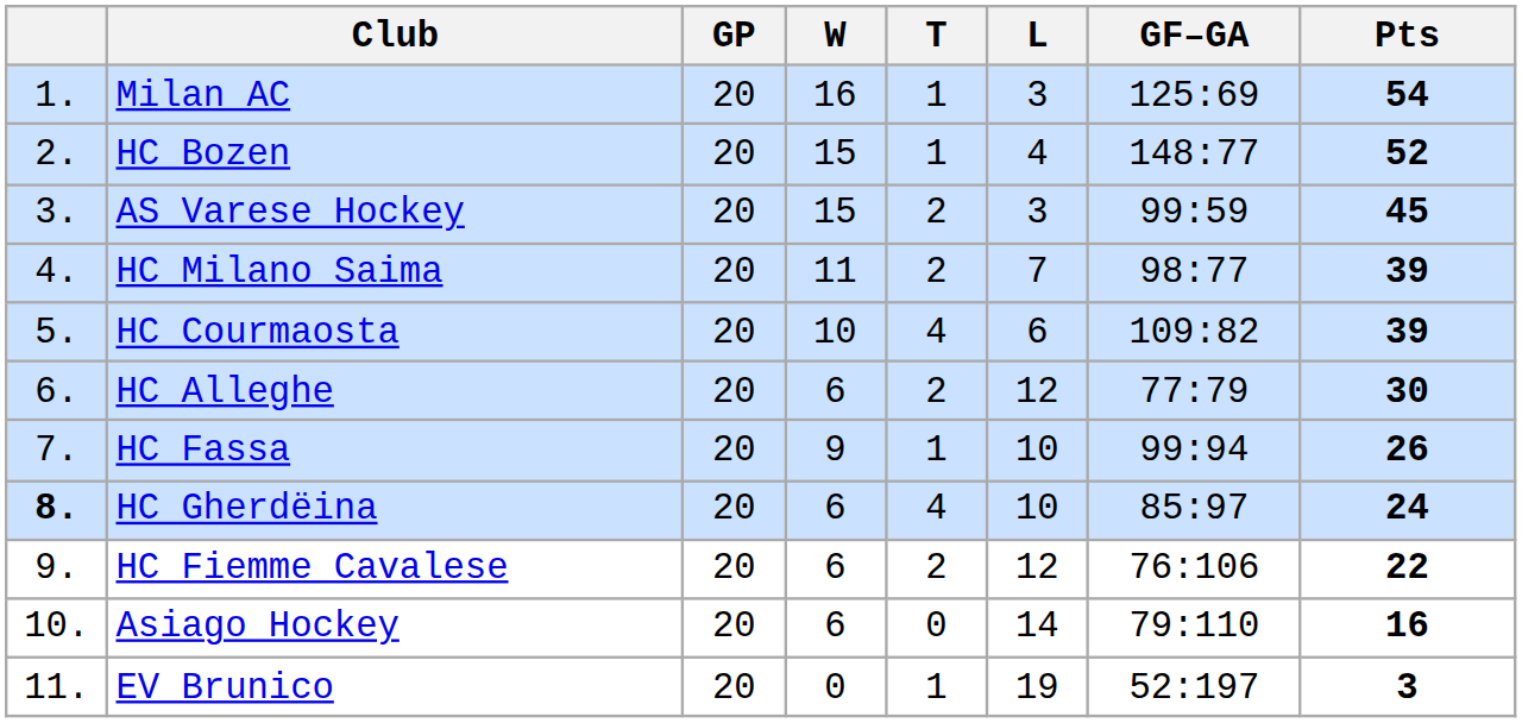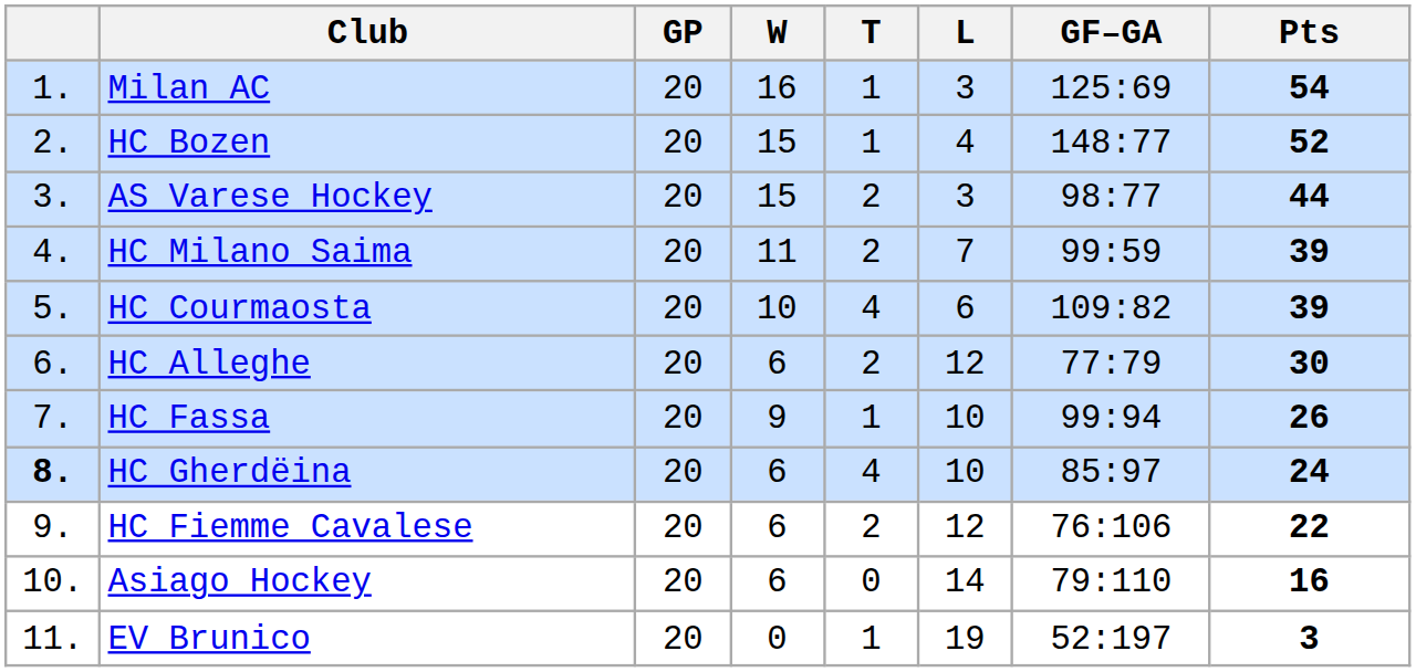 <table class="wikitable">
 <tr>
 <th width="30"></th>
 <th width="200">Club</th>
 <th width="30">GP</th>
 <th width="30">W</th>
 <th width="30">T</th>
 <th width="30">L</th>
 <th width="70">GF–GA</th>
 <th width="70">Pts</th>
 </tr>
 <tr bgcolor="#CAE1FF" align="center">
 <td>1.</td>
 <td align="left"><a href='#'>Milan AC</a></td>
 <td>20</td>
 <td>16</td>
 <td>1</td>
 <td>3</td>
 <td>125:69</td>
 <td><strong>54</strong></td>
 </tr>
 <tr bgcolor="#CAE1FF" align="center">
 <td>2.</td>
 <td align="left"><a href='#'>HC Bozen</a></td>
 <td>20</td>
 <td>15</td>
 <td>1</td>
 <td>4</td>
 <td>148:77</td>
 <td><strong>52</strong></td>
 </tr>
 <tr bgcolor="#CAE1FF" align="center">
 <td>3.</td>
 <td align="left"><a href='#'>AS Varese Hockey</a></td>
 <td>20</td>
 <td>15</td>
 <td>2</td>
 <td>3</td>
-<td>99:59</td>
-<td><strong>45</strong></td>
+<td>98:77</td>
+<td><strong>44</strong></td>
 </tr>
 <tr bgcolor="#CAE1FF" align="center">
 <td>4.</td>
 <td align="left"><a href='#'>HC Milano Saima</a></td>
 <td>20</td>
 <td>11</td>
 <td>2</td>
 <td>7</td>
-<td>98:77</td>
+<td>99:59</td>
 <td><strong>39</strong></td>
 </tr>
 <tr bgcolor="#CAE1FF" align="center">
 <td>5.</td>
 <td align="left"><a href='#'>HC Courmaosta</a></td>
 <td>20</td>
 <td>10</td>
 <td>4</td>
 <td>6</td>
 <td>109:82</td>
 <td><strong>39</strong></td>
 </tr>
 <tr bgcolor="#CAE1FF" align="center">
 <td>6.</td>
 <td align="left"><a href='#'>HC Alleghe</a></td>
 <td>20</td>
 <td>6</td>
 <td>2</td>
 <td>12</td>
 <td>77:79</td>
 <td><strong>30</strong></td>
 </tr>
 <tr bgcolor="#CAE1FF" align="center">
 <td>7.</td>
 <td align="left"><a href='#'>HC Fassa</a></td>
 <td>20</td>
 <td>9</td>
 <td>1</td>
 <td>10</td>
 <td>99:94</td>
 <td><strong>26</strong></td>
 </tr>
 <tr bgcolor="#CAE1FF" align="center">
 <td><strong>8.</strong></td>
 <td align="left"><a href='#'>HC Gherdëina</a></td>
 <td>20</td>
 <td>6</td>
 <td>4</td>
 <td>10</td>
 <td>85:97</td>
 <td><strong>24</strong></td>
 </tr>
 <tr bgcolor="#FFFFFF" align="center">
 <td>9.</td>
 <td align="left"><a href='#'>HC Fiemme Cavalese</a></td>
 <td>20</td>
 <td>6</td>
 <td>2</td>
 <td>12</td>
 <td>76:106</td>
 <td><strong>22</strong></td>
 </tr>
 <tr bgcolor="#FFFFFF" align="center">
 <td>10.</td>
 <td align="left"><a href='#'>Asiago Hockey</a></td>
 <td>20</td>
 <td>6</td>
 <td>0</td>
 <td>14</td>
 <td>79:110</td>
 <td><strong>16</strong></td>
 </tr>
 <tr bgcolor="#FFFFFF" align="center">
 <td>11.</td>
 <td align="left"><a href='#'>EV Brunico</a></td>
 <td>20</td>
 <td>0</td>
 <td>1</td>
 <td>19</td>
 <td>52:197</td>
 <td><strong>3</strong></td>
 </tr>
 </table>
